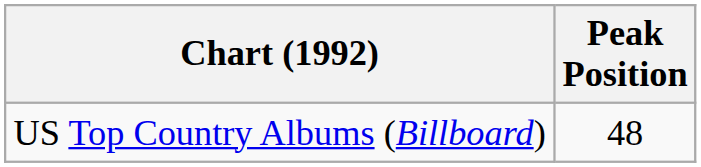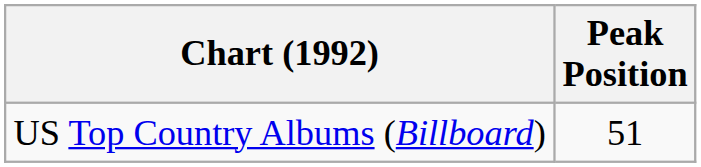 <table class="wikitable">
 <tr>
 <th align="left">Chart (1992)</th>
 <th align="left">Peak<br>Position</th>
 </tr>
 <tr>
 <td align="left">US <a href='#'>Top Country Albums</a> (<em><a href='#'>Billboard</a></em>)</td>
-<td align="center">48</td>
+<td align="center">51</td>
 </tr>
 </table>
